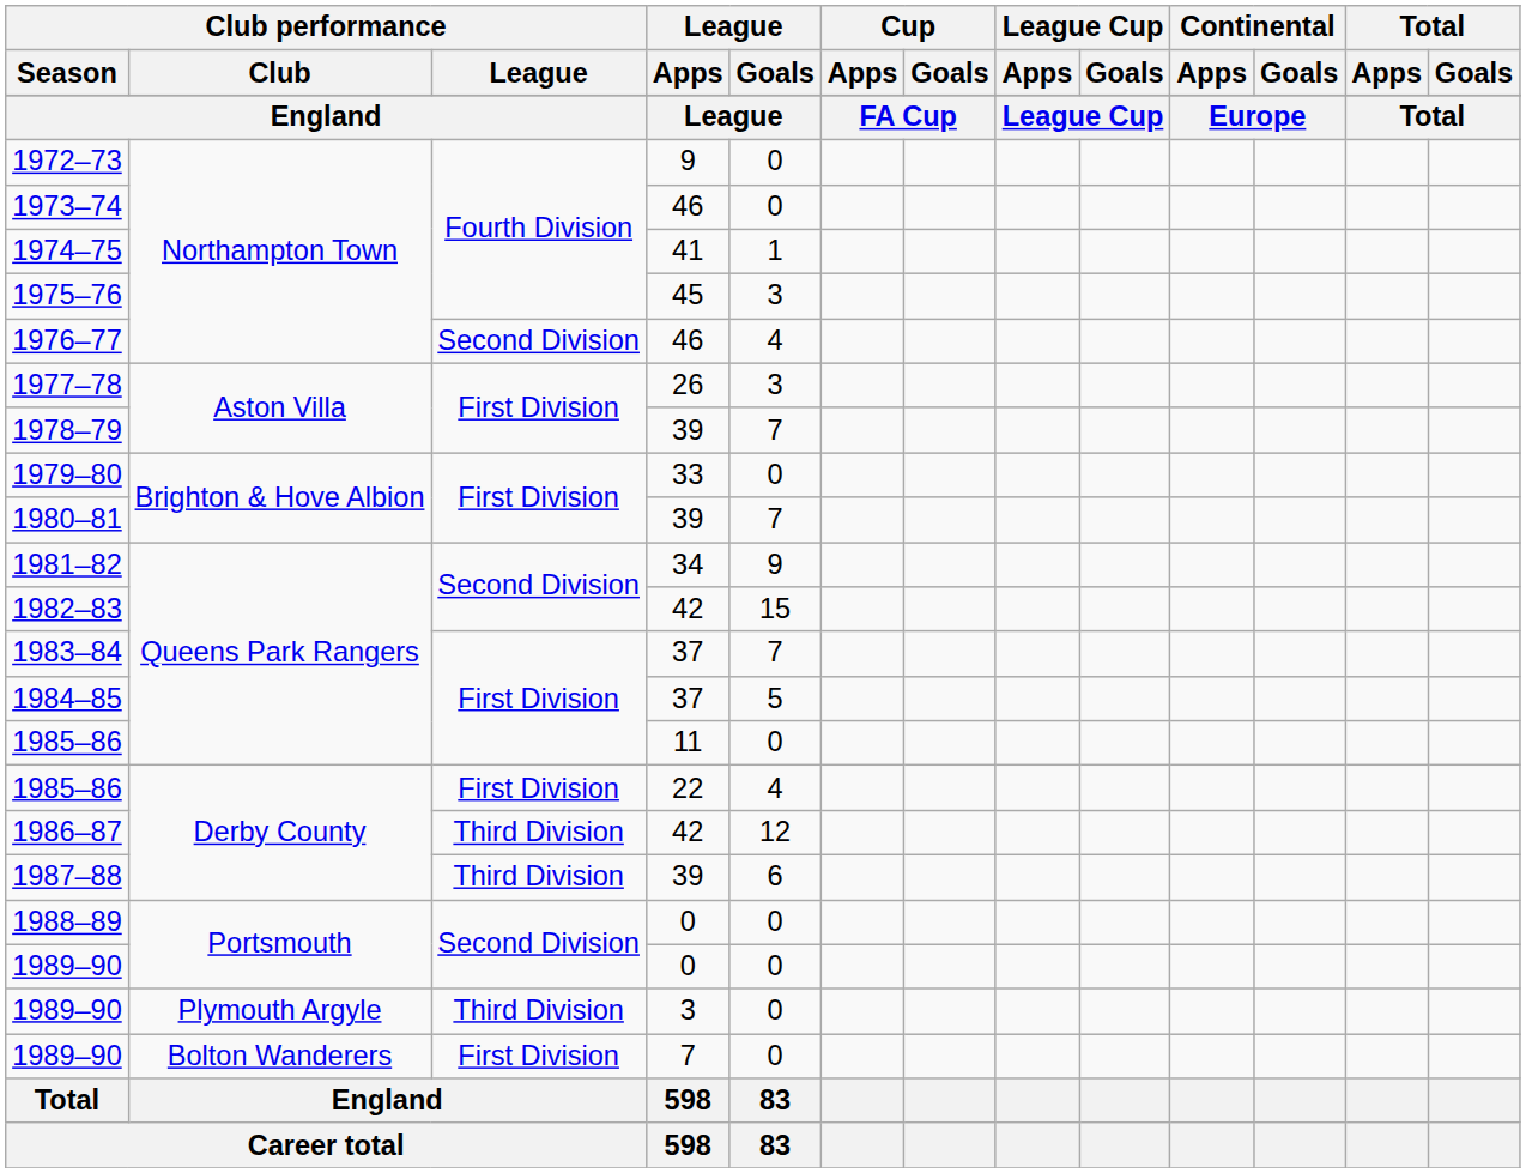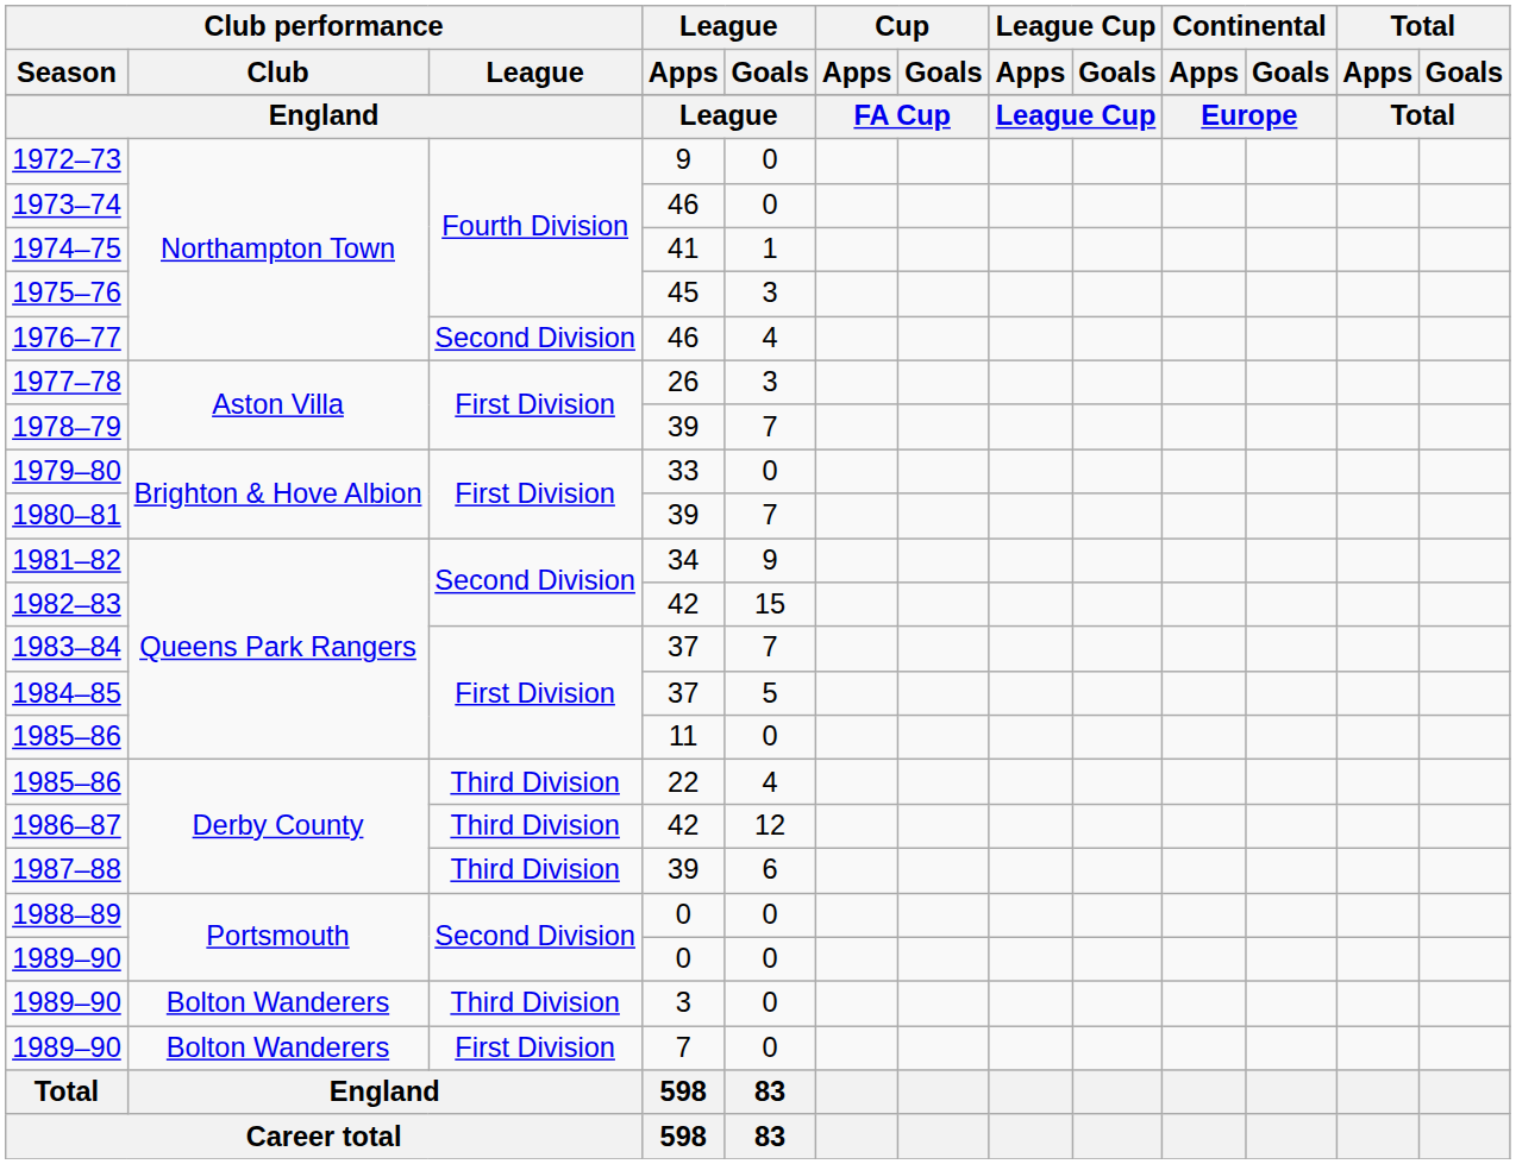 <table class="wikitable" style="text-align:center">
 <tr>
 <th colspan=3>Club performance</th>
 <th colspan=2>League</th>
 <th colspan=2>Cup</th>
 <th colspan=2>League Cup</th>
 <th colspan=2>Continental</th>
 <th colspan=2>Total</th>
 </tr>
 <tr>
 <th>Season</th>
 <th>Club</th>
 <th>League</th>
 <th>Apps</th>
 <th>Goals</th>
 <th>Apps</th>
 <th>Goals</th>
 <th>Apps</th>
 <th>Goals</th>
 <th>Apps</th>
 <th>Goals</th>
 <th>Apps</th>
 <th>Goals</th>
 </tr>
 <tr>
 </tr>
 <tr>
 <th colspan=3>England</th>
 <th colspan=2>League</th>
 <th colspan=2><a href='#'>FA Cup</a></th>
 <th colspan=2><a href='#'>League Cup</a></th>
 <th colspan=2><a href='#'>Europe</a></th>
 <th colspan=2>Total</th>
 </tr>
 <tr>
 <td><a href='#'>1972–73</a></td>
 <td rowspan="5"><a href='#'>Northampton Town</a></td>
 <td rowspan="4"><a href='#'>Fourth Division</a></td>
 <td>9</td>
 <td>0</td>
 <td></td>
 <td></td>
 <td></td>
 <td></td>
 <td></td>
 <td></td>
 <td></td>
 <td></td>
 </tr>
 <tr>
 <td><a href='#'>1973–74</a></td>
 <td>46</td>
 <td>0</td>
 <td></td>
 <td></td>
 <td></td>
 <td></td>
 <td></td>
 <td></td>
 <td></td>
 <td></td>
 </tr>
 <tr>
 <td><a href='#'>1974–75</a></td>
 <td>41</td>
 <td>1</td>
 <td></td>
 <td></td>
 <td></td>
 <td></td>
 <td></td>
 <td></td>
 <td></td>
 <td></td>
 </tr>
 <tr>
 <td><a href='#'>1975–76</a></td>
 <td>45</td>
 <td>3</td>
 <td></td>
 <td></td>
 <td></td>
 <td></td>
 <td></td>
 <td></td>
 <td></td>
 <td></td>
 </tr>
 <tr>
 <td><a href='#'>1976–77</a></td>
 <td><a href='#'>Second Division</a></td>
 <td>46</td>
 <td>4</td>
 <td></td>
 <td></td>
 <td></td>
 <td></td>
 <td></td>
 <td></td>
 <td></td>
 <td></td>
 </tr>
 <tr>
 <td><a href='#'>1977–78</a></td>
 <td rowspan="2"><a href='#'>Aston Villa</a></td>
 <td rowspan="2"><a href='#'>First Division</a></td>
 <td>26</td>
 <td>3</td>
 <td></td>
 <td></td>
 <td></td>
 <td></td>
 <td></td>
 <td></td>
 <td></td>
 <td></td>
 </tr>
 <tr>
 <td><a href='#'>1978–79</a></td>
 <td>39</td>
 <td>7</td>
 <td></td>
 <td></td>
 <td></td>
 <td></td>
 <td></td>
 <td></td>
 <td></td>
 <td></td>
 </tr>
 <tr>
 <td><a href='#'>1979–80</a></td>
 <td rowspan="2"><a href='#'>Brighton & Hove Albion</a></td>
 <td rowspan="2"><a href='#'>First Division</a></td>
 <td>33</td>
 <td>0</td>
 <td></td>
 <td></td>
 <td></td>
 <td></td>
 <td></td>
 <td></td>
 <td></td>
 <td></td>
 </tr>
 <tr>
 <td><a href='#'>1980–81</a></td>
 <td>39</td>
 <td>7</td>
 <td></td>
 <td></td>
 <td></td>
 <td></td>
 <td></td>
 <td></td>
 <td></td>
 <td></td>
 </tr>
 <tr>
 <td><a href='#'>1981–82</a></td>
 <td rowspan="5"><a href='#'>Queens Park Rangers</a></td>
 <td rowspan="2"><a href='#'>Second Division</a></td>
 <td>34</td>
 <td>9</td>
 <td></td>
 <td></td>
 <td></td>
 <td></td>
 <td></td>
 <td></td>
 <td></td>
 <td></td>
 </tr>
 <tr>
 <td><a href='#'>1982–83</a></td>
 <td>42</td>
 <td>15</td>
 <td></td>
 <td></td>
 <td></td>
 <td></td>
 <td></td>
 <td></td>
 <td></td>
 <td></td>
 </tr>
 <tr>
 <td><a href='#'>1983–84</a></td>
 <td rowspan="3"><a href='#'>First Division</a></td>
 <td>37</td>
 <td>7</td>
 <td></td>
 <td></td>
 <td></td>
 <td></td>
 <td></td>
 <td></td>
 <td></td>
 <td></td>
 </tr>
 <tr>
 <td><a href='#'>1984–85</a></td>
 <td>37</td>
 <td>5</td>
 <td></td>
 <td></td>
 <td></td>
 <td></td>
 <td></td>
 <td></td>
 <td></td>
 <td></td>
 </tr>
 <tr>
 <td><a href='#'>1985–86</a></td>
 <td>11</td>
 <td>0</td>
 <td></td>
 <td></td>
 <td></td>
 <td></td>
 <td></td>
 <td></td>
 <td></td>
 <td></td>
 </tr>
 <tr>
 <td><a href='#'>1985–86</a></td>
 <td rowspan="3"><a href='#'>Derby County</a></td>
-<td><a href='#'>First Division</a></td>
+<td><a href='#'>Third Division</a></td>
 <td>22</td>
 <td>4</td>
 <td></td>
 <td></td>
 <td></td>
 <td></td>
 <td></td>
 <td></td>
 <td></td>
 <td></td>
 </tr>
 <tr>
 <td><a href='#'>1986–87</a></td>
 <td><a href='#'>Third Division</a></td>
 <td>42</td>
 <td>12</td>
 <td></td>
 <td></td>
 <td></td>
 <td></td>
 <td></td>
 <td></td>
 <td></td>
 <td></td>
 </tr>
 <tr>
 <td><a href='#'>1987–88</a></td>
 <td><a href='#'>Third Division</a></td>
 <td>39</td>
 <td>6</td>
 <td></td>
 <td></td>
 <td></td>
 <td></td>
 <td></td>
 <td></td>
 <td></td>
 <td></td>
 </tr>
 <tr>
 <td><a href='#'>1988–89</a></td>
 <td rowspan="2"><a href='#'>Portsmouth</a></td>
 <td rowspan="2"><a href='#'>Second Division</a></td>
 <td>0</td>
 <td>0</td>
 <td></td>
 <td></td>
 <td></td>
 <td></td>
 <td></td>
 <td></td>
 <td></td>
 <td></td>
 </tr>
 <tr>
 <td><a href='#'>1989–90</a></td>
 <td>0</td>
 <td>0</td>
 <td></td>
 <td></td>
 <td></td>
 <td></td>
 <td></td>
 <td></td>
 <td></td>
 <td></td>
 </tr>
 <tr>
 <td><a href='#'>1989–90</a></td>
-<td><a href='#'>Plymouth Argyle</a></td>
+<td><a href='#'>Bolton Wanderers</a></td>
 <td><a href='#'>Third Division</a></td>
 <td>3</td>
 <td>0</td>
 <td></td>
 <td></td>
 <td></td>
 <td></td>
 <td></td>
 <td></td>
 <td></td>
 <td></td>
 </tr>
 <tr>
 <td><a href='#'>1989–90</a></td>
 <td><a href='#'>Bolton Wanderers</a></td>
 <td><a href='#'>First Division</a></td>
 <td>7</td>
 <td>0</td>
 <td></td>
 <td></td>
 <td></td>
 <td></td>
 <td></td>
 <td></td>
 <td></td>
 <td></td>
 </tr>
 <tr>
 <th rowspan=1>Total</th>
 <th colspan=2>England</th>
 <th>598</th>
 <th>83</th>
 <th></th>
 <th></th>
 <th></th>
 <th></th>
 <th></th>
 <th></th>
 <th></th>
 <th></th>
 </tr>
 <tr>
 <th colspan=3>Career total</th>
 <th>598</th>
 <th>83</th>
 <th></th>
 <th></th>
 <th></th>
 <th></th>
 <th></th>
 <th></th>
 <th></th>
 <th></th>
 </tr>
 </table>
